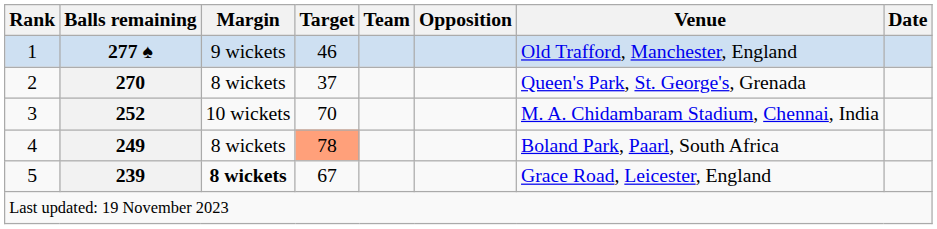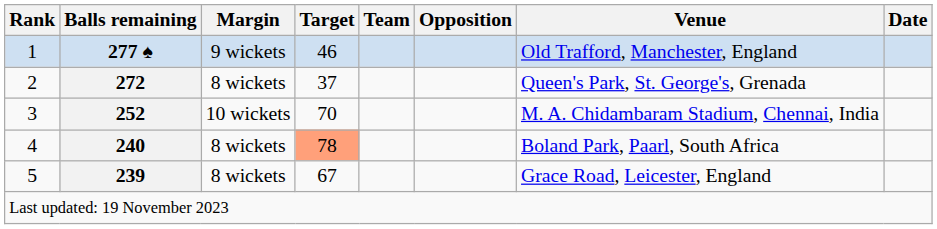 <table class="wikitable plainrowheaders sortable">
 <tr>
 <th scope=col>Rank</th>
 <th scope=col>Balls remaining</th>
 <th scope=col>Margin</th>
 <th scope=col>Target</th>
 <th scope=col>Team</th>
 <th scope=col>Opposition</th>
 <th scope=col>Venue</th>
 <th scope=col>Date</th>
 </tr>
 <tr bgcolor=#cee0f2>
 <td align=center>1</td>
 <th scope=row style="background:#cee0f2; text-align:center;">277 ♠</th>
 <td align=center>9 wickets</td>
 <td align=center>46</td>
 <td></td>
 <td></td>
 <td><a href='#'>Old Trafford</a>, <a href='#'>Manchester</a>, England</td>
 <td><a href='#'></a></td>
 </tr>
 <tr>
 <td align=center>2</td>
-<th scope=row style=text-align:center;>270</th>
+<th scope=row style=text-align:center;>272</th>
 <td align=center>8 wickets</td>
 <td align=center>37</td>
 <td></td>
 <td></td>
 <td><a href='#'>Queen's Park</a>, <a href='#'>St. George's</a>, Grenada</td>
 <td><a href='#'></a></td>
 </tr>
 <tr>
 <td align=center>3</td>
 <th scope=row style=text-align:center;>252</th>
 <td align=center>10 wickets</td>
 <td align=center>70</td>
 <td></td>
 <td></td>
 <td><a href='#'>M. A. Chidambaram Stadium</a>, <a href='#'>Chennai</a>, India</td>
 <td><a href='#'></a></td>
 </tr>
 <tr>
 <td align=center>4</td>
-<th scope=row style=text-align:center;>249</th>
+<th scope=row style=text-align:center;>240</th>
 <td align=center>8 wickets</td>
 <td align=center style="background: lightsalmon;">78</td>
 <td></td>
 <td></td>
 <td><a href='#'>Boland Park</a>, <a href='#'>Paarl</a>, South Africa</td>
 <td><a href='#'></a></td>
 </tr>
 <tr>
 <td align=center>5</td>
 <th scope=row style=text-align:center;>239</th>
-<td align=center><strong>8 wickets</strong></td>
+<td align=center>8 wickets</td>
 <td align=center>67</td>
 <td></td>
 <td></td>
 <td><a href='#'>Grace Road</a>, <a href='#'>Leicester</a>, England</td>
 <td><a href='#'></a></td>
 </tr>
 <tr class=sortbottom>
 <td colspan=8><small>Last updated: 19 November 2023</small></td>
 </tr>
 </table>
